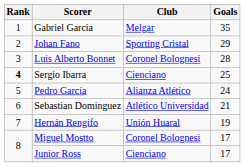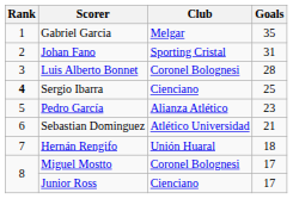 <table class="wikitable">
 <tr>
 <th>Rank</th>
 <th>Scorer</th>
 <th>Club</th>
 <th>Goals</th>
 </tr>
 <tr>
 <td align=center>1</td>
 <td> Gabriel Garcia</td>
 <td><a href='#'>Melgar</a></td>
 <td align=center>35</td>
 </tr>
 <tr>
 <td align=center>2</td>
 <td> <a href='#'>Johan Fano</a></td>
 <td><a href='#'>Sporting Cristal</a></td>
-<td align=center>29</td>
+<td align=center>31</td>
 </tr>
 <tr>
 <td align=center>3</td>
 <td> <a href='#'>Luis Alberto Bonnet</a></td>
 <td><a href='#'>Coronel Bolognesi</a></td>
 <td align=center>28</td>
 </tr>
 <tr>
 <td align=center><strong>4</strong></td>
 <td> Sergio Ibarra</td>
 <td><a href='#'>Cienciano</a></td>
 <td align=center>25</td>
 </tr>
 <tr>
 <td align=center>5</td>
 <td> <a href='#'>Pedro García</a></td>
 <td><a href='#'>Alianza Atlético</a></td>
-<td align=center>24</td>
+<td align=center>23</td>
 </tr>
 <tr>
 <td align=center>6</td>
 <td> Sebastian Dominguez</td>
 <td><a href='#'>Atlético Universidad</a></td>
 <td align=center>21</td>
 </tr>
 <tr>
 <td align=center>7</td>
 <td> <a href='#'>Hernán Rengifo</a></td>
 <td><a href='#'>Unión Huaral</a></td>
-<td align=center>19</td>
+<td align=center>18</td>
 </tr>
 <tr>
 <td rowspan="2" align=center>8</td>
 <td> <a href='#'>Miguel Mostto</a></td>
 <td><a href='#'>Coronel Bolognesi</a></td>
 <td align=center>17</td>
 </tr>
 <tr>
 <td> <a href='#'>Junior Ross</a></td>
 <td><a href='#'>Cienciano</a></td>
 <td align=center>17</td>
 </tr>
 </table>
